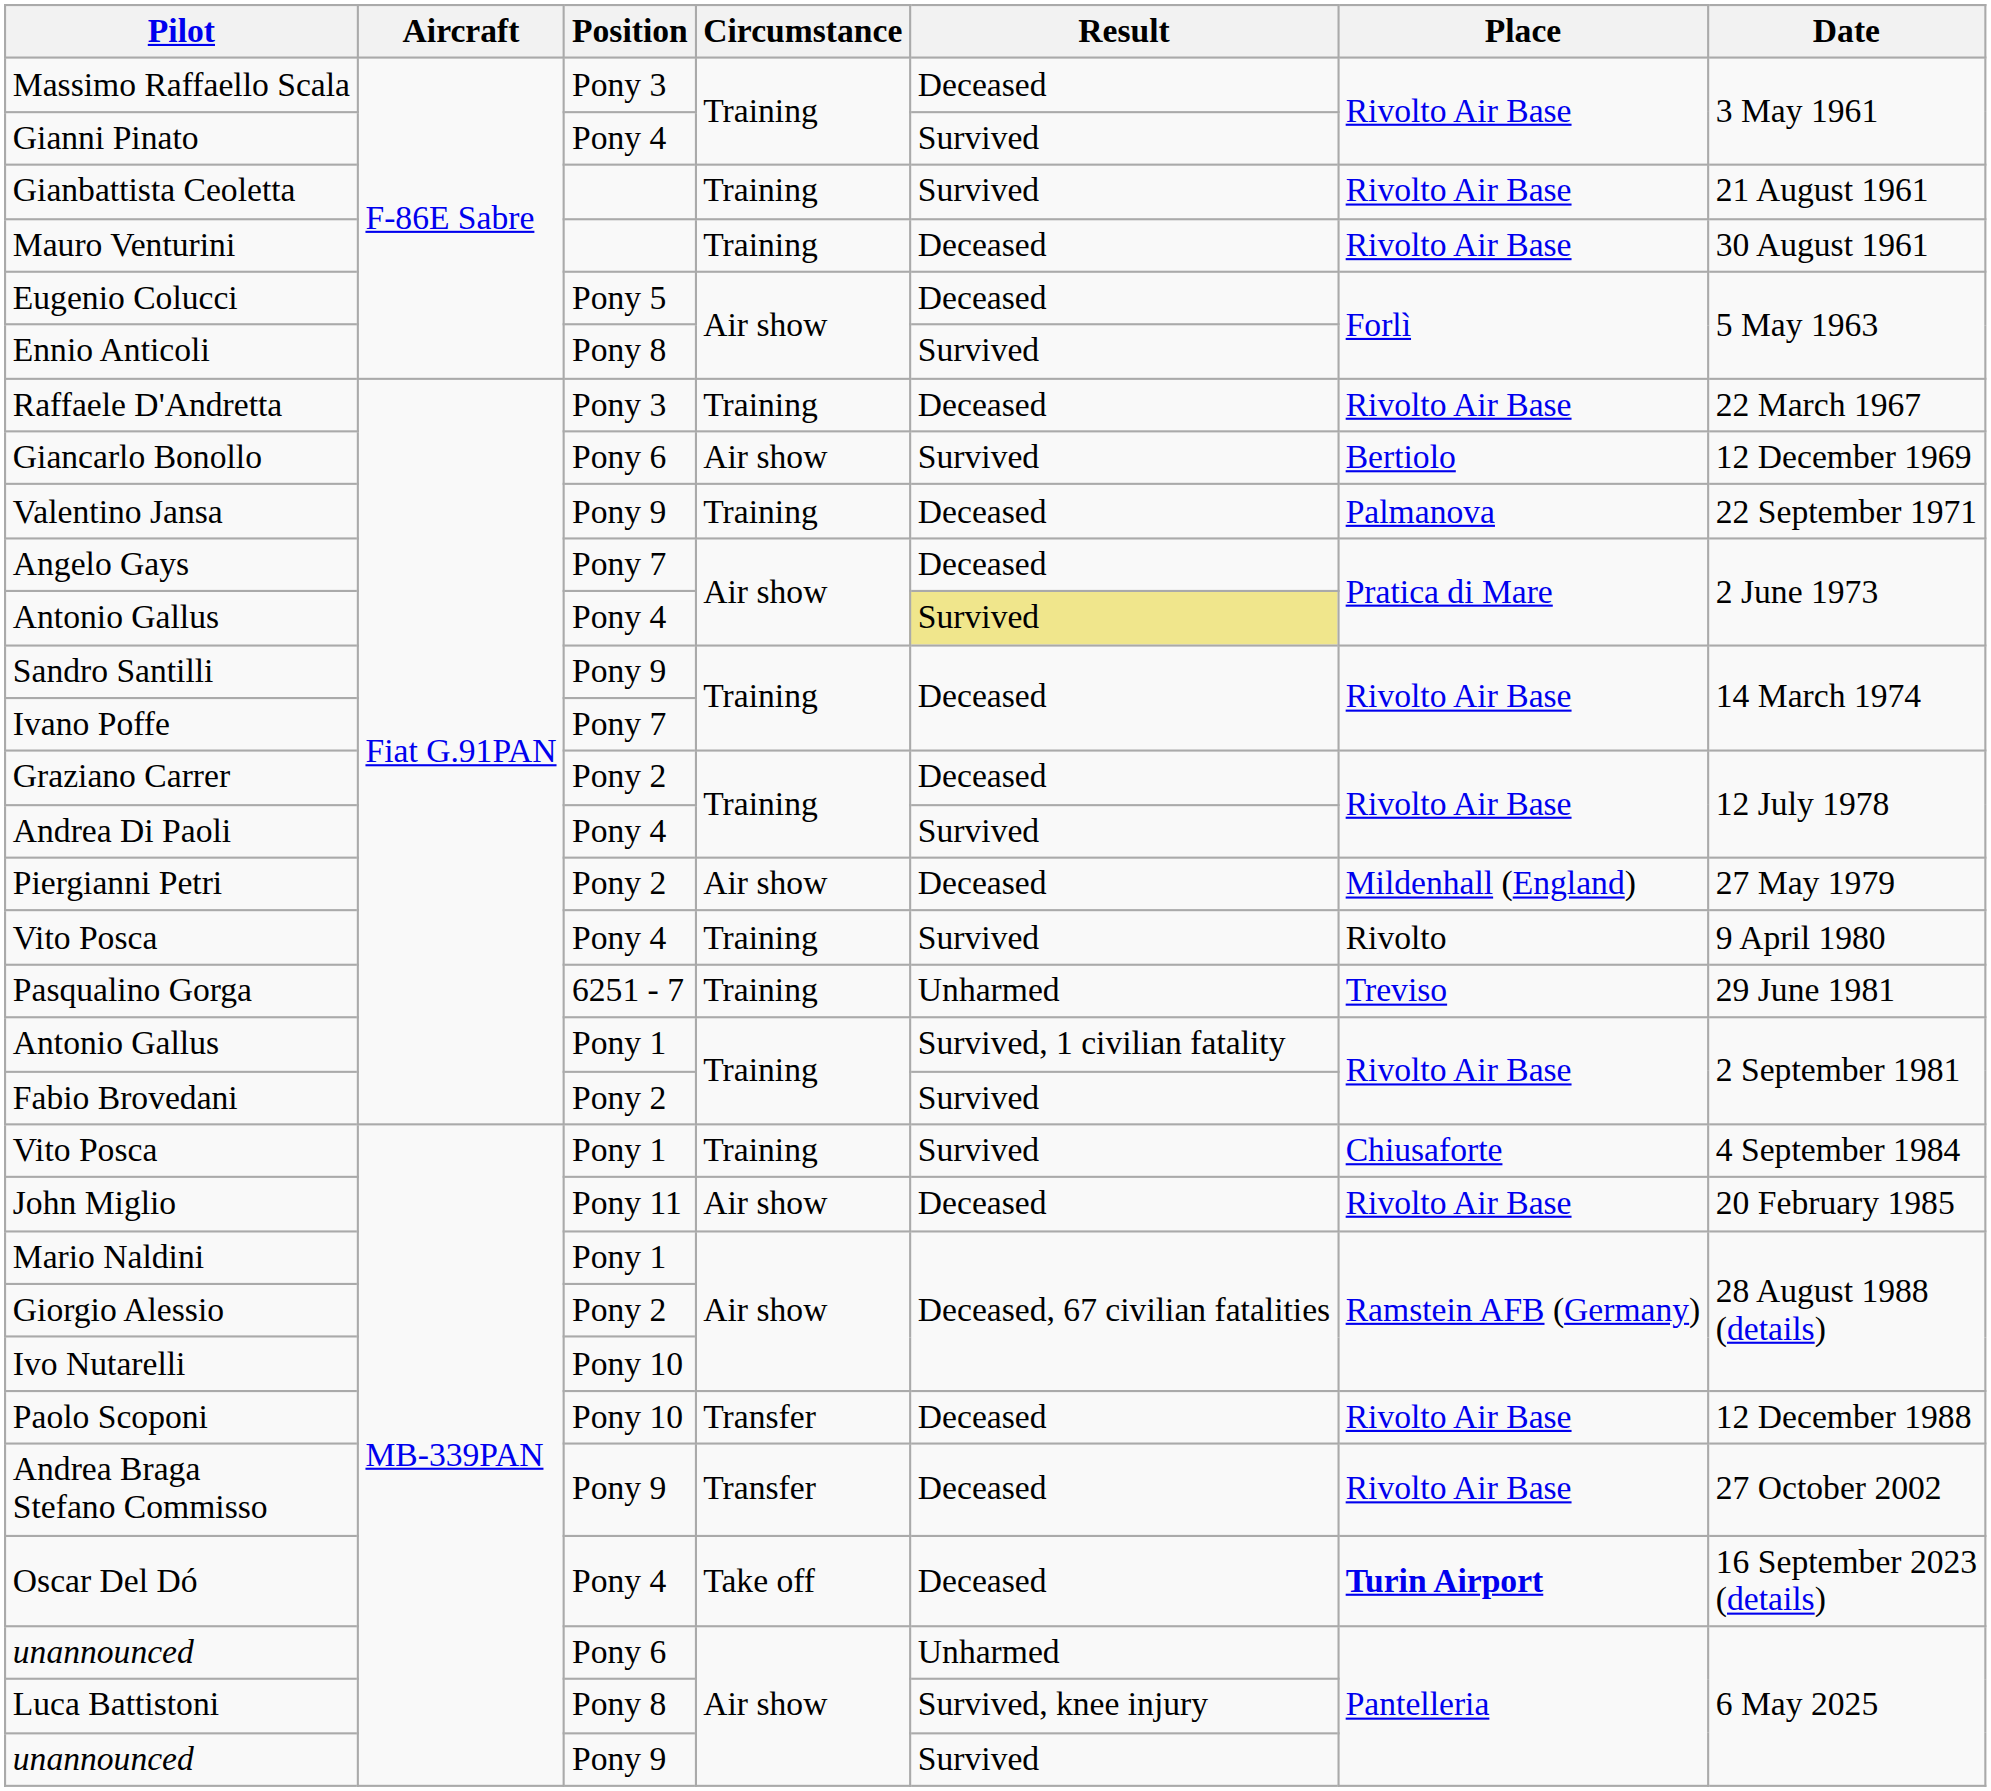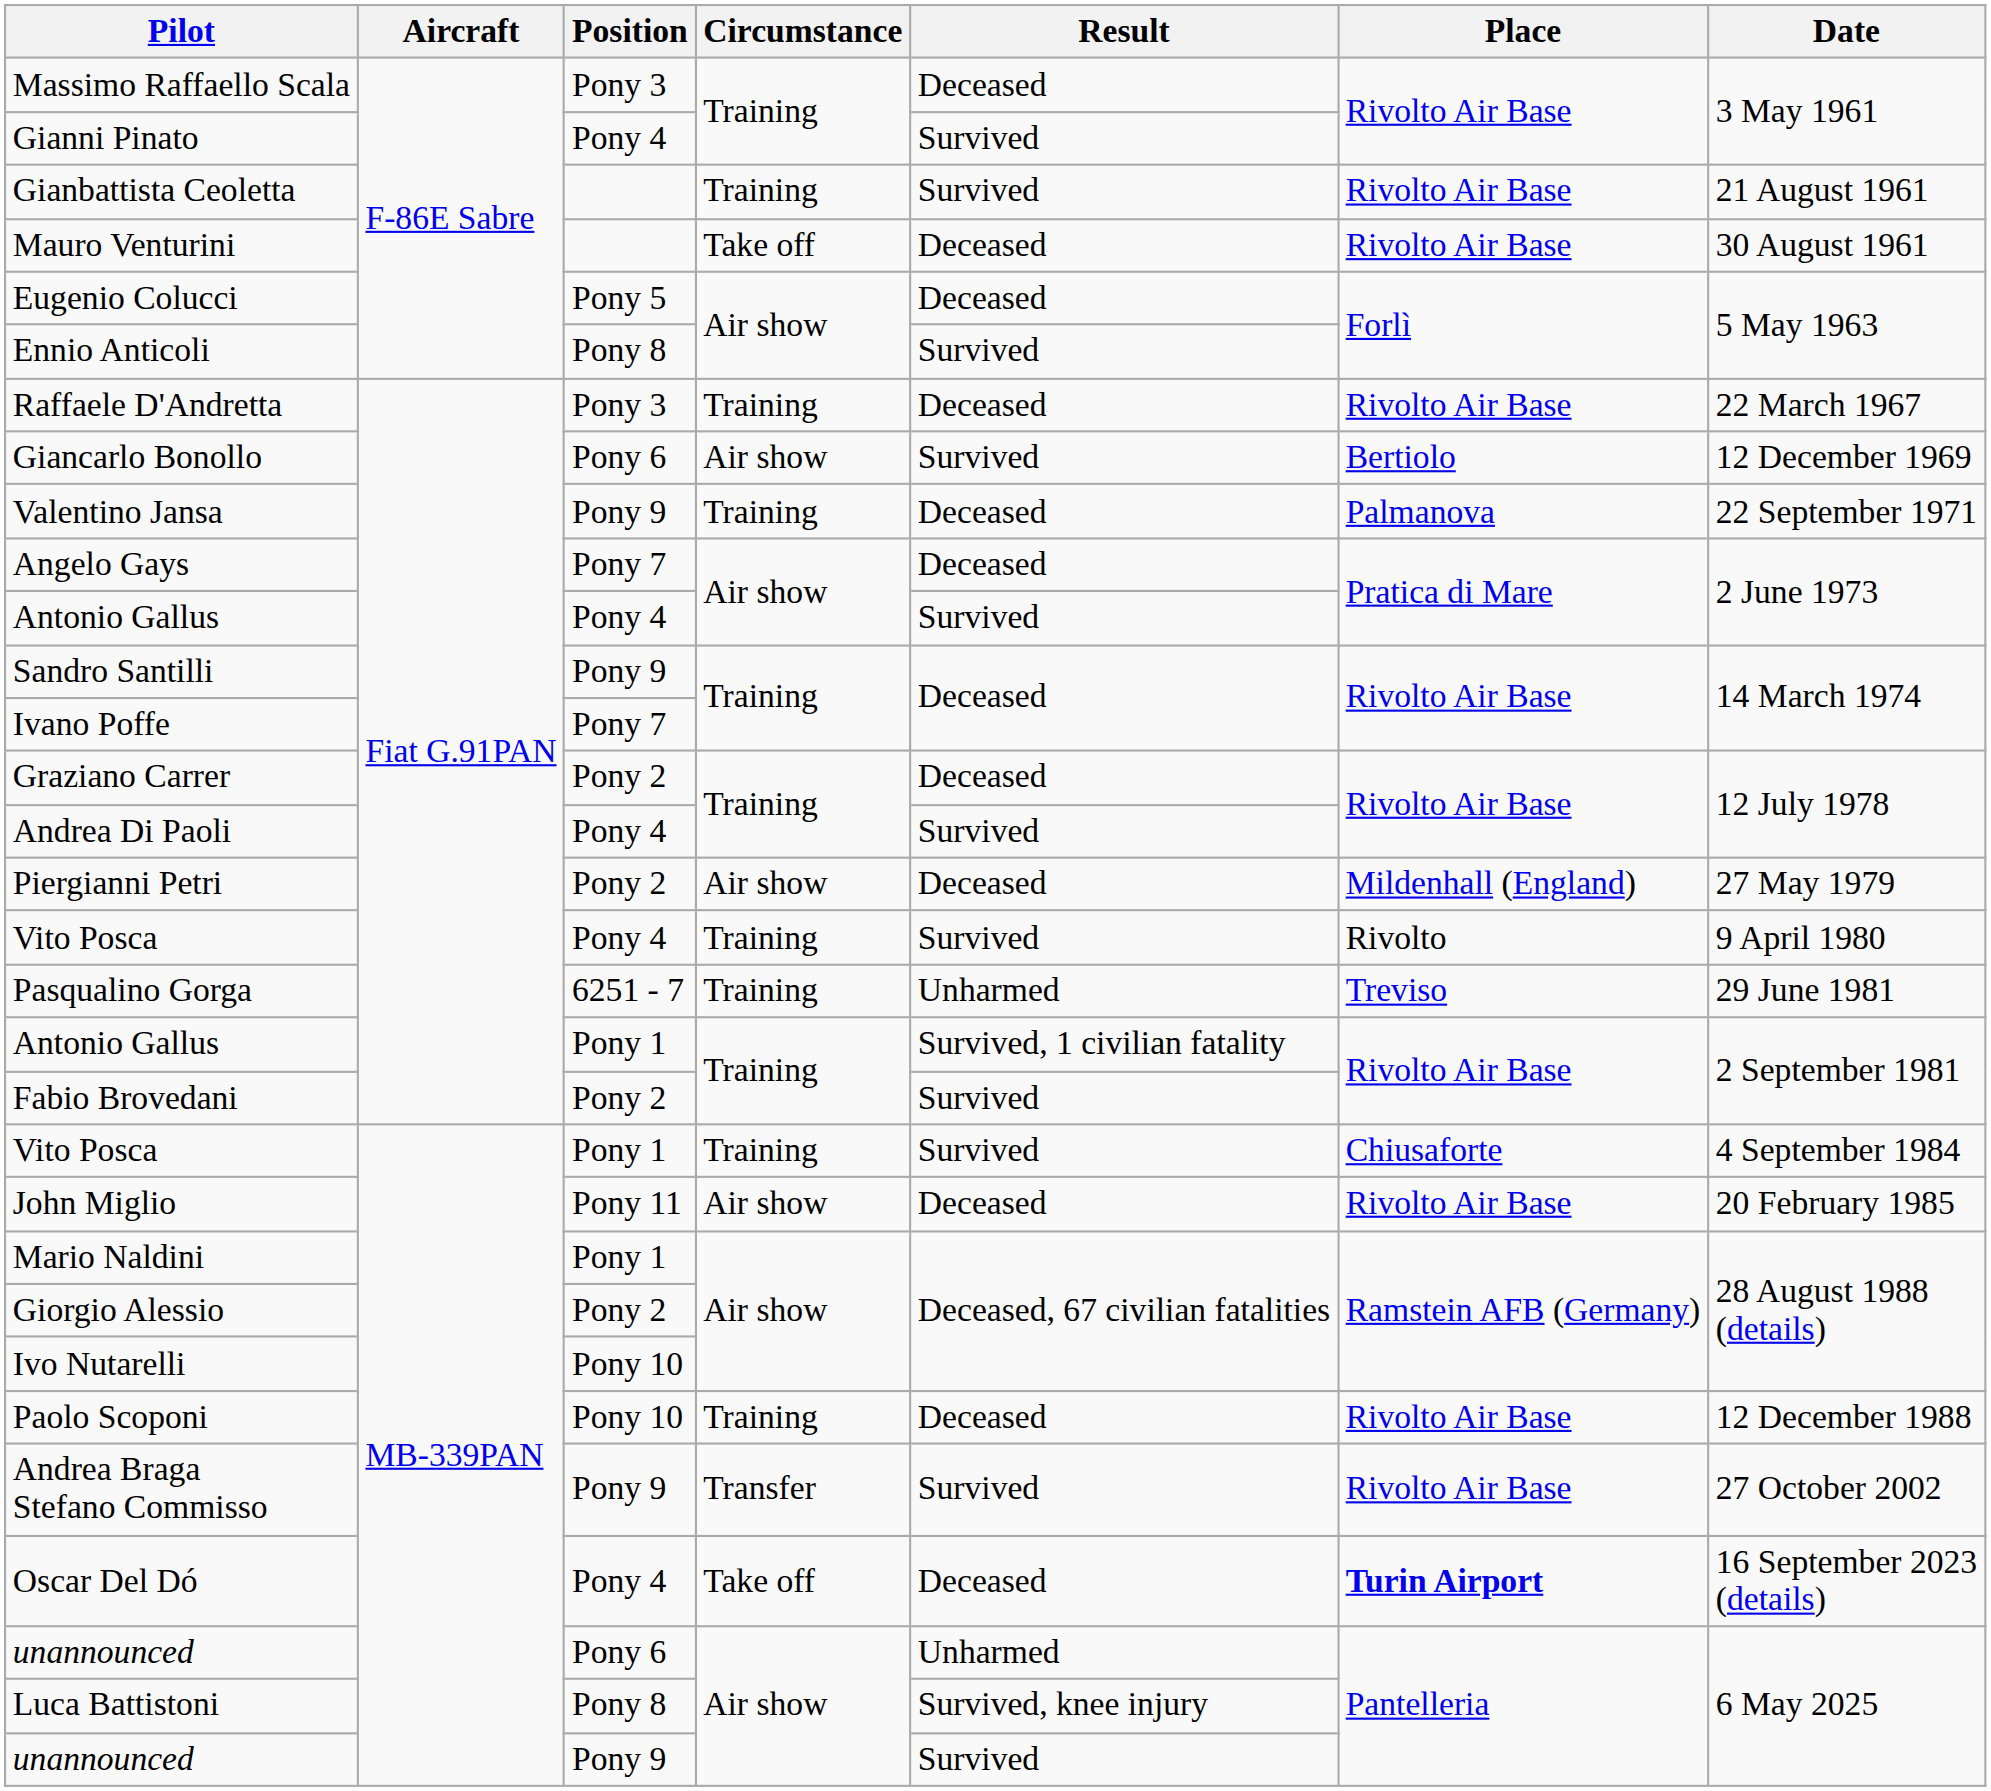 <table class="wikitable">
 <tr>
 <th><a href='#'>Pilot</a></th>
 <th>Aircraft</th>
 <th>Position</th>
 <th>Circumstance</th>
 <th>Result</th>
 <th>Place</th>
 <th>Date</th>
 </tr>
 <tr>
 <td>Massimo Raffaello Scala</td>
 <td rowspan=6><a href='#'>F-86E Sabre</a></td>
 <td>Pony 3</td>
 <td rowspan=2>Training</td>
 <td>Deceased</td>
 <td rowspan=2><a href='#'>Rivolto Air Base</a></td>
 <td rowspan=2>3 May 1961</td>
 </tr>
 <tr>
 <td>Gianni Pinato</td>
 <td>Pony 4</td>
 <td>Survived</td>
 </tr>
 <tr>
 <td>Gianbattista Ceoletta</td>
 <td></td>
 <td>Training</td>
 <td>Survived</td>
 <td><a href='#'>Rivolto Air Base</a></td>
 <td>21 August 1961</td>
 </tr>
 <tr>
 <td>Mauro Venturini</td>
 <td></td>
-<td>Training</td>
+<td>Take off</td>
 <td>Deceased</td>
 <td><a href='#'>Rivolto Air Base</a></td>
 <td>30 August 1961</td>
 </tr>
 <tr>
 <td>Eugenio Colucci</td>
 <td>Pony 5</td>
 <td rowspan=2>Air show</td>
 <td>Deceased</td>
 <td rowspan=2><a href='#'>Forlì</a></td>
 <td rowspan=2>5 May 1963</td>
 </tr>
 <tr>
 <td>Ennio Anticoli</td>
 <td>Pony 8</td>
 <td>Survived</td>
 </tr>
 <tr>
 <td>Raffaele D'Andretta</td>
 <td rowspan=14><a href='#'>Fiat G.91PAN</a></td>
 <td>Pony 3</td>
 <td>Training</td>
 <td>Deceased</td>
 <td><a href='#'>Rivolto Air Base</a></td>
 <td>22 March 1967</td>
 </tr>
 <tr>
 <td>Giancarlo Bonollo</td>
 <td>Pony 6</td>
 <td>Air show</td>
 <td>Survived</td>
 <td><a href='#'>Bertiolo</a></td>
 <td>12 December 1969</td>
 </tr>
 <tr>
 <td>Valentino Jansa</td>
 <td>Pony 9</td>
 <td>Training</td>
 <td>Deceased</td>
 <td><a href='#'>Palmanova</a></td>
 <td>22 September 1971</td>
 </tr>
 <tr>
 <td>Angelo Gays</td>
 <td>Pony 7</td>
 <td rowspan=2>Air show</td>
 <td>Deceased</td>
 <td rowspan=2><a href='#'>Pratica di Mare</a></td>
 <td rowspan=2>2 June 1973</td>
 </tr>
 <tr>
 <td>Antonio Gallus</td>
 <td>Pony 4</td>
-<td style="background: khaki;">Survived</td>
+<td>Survived</td>
 </tr>
 <tr>
 <td>Sandro Santilli</td>
 <td>Pony 9</td>
 <td rowspan=2>Training</td>
 <td rowspan=2>Deceased</td>
 <td rowspan=2><a href='#'>Rivolto Air Base</a></td>
 <td rowspan=2>14 March 1974</td>
 </tr>
 <tr>
 <td>Ivano Poffe</td>
 <td>Pony 7</td>
 </tr>
 <tr>
 <td>Graziano Carrer</td>
 <td>Pony 2</td>
 <td rowspan=2>Training</td>
 <td>Deceased</td>
 <td rowspan=2><a href='#'>Rivolto Air Base</a></td>
 <td rowspan=2>12 July 1978</td>
 </tr>
 <tr>
 <td>Andrea Di Paoli</td>
 <td>Pony 4</td>
 <td>Survived</td>
 </tr>
 <tr>
 <td>Piergianni Petri</td>
 <td>Pony 2</td>
 <td>Air show</td>
 <td>Deceased</td>
 <td><a href='#'>Mildenhall</a> (<a href='#'>England</a>)</td>
 <td>27 May 1979</td>
 </tr>
 <tr>
 <td>Vito Posca</td>
 <td>Pony 4</td>
 <td>Training</td>
 <td>Survived</td>
 <td>Rivolto</td>
 <td>9 April 1980</td>
 </tr>
 <tr>
 <td>Pasqualino Gorga</td>
 <td>6251 - 7</td>
 <td>Training</td>
 <td>Unharmed</td>
 <td><a href='#'>Treviso</a></td>
 <td>29 June 1981</td>
 </tr>
 <tr>
 <td>Antonio Gallus</td>
 <td>Pony 1</td>
 <td rowspan=2>Training</td>
 <td>Survived, 1 civilian fatality</td>
 <td rowspan=2><a href='#'>Rivolto Air Base</a></td>
 <td rowspan=2>2 September 1981</td>
 </tr>
 <tr>
 <td>Fabio Brovedani</td>
 <td>Pony 2</td>
 <td>Survived</td>
 </tr>
 <tr>
 <td>Vito Posca</td>
 <td rowspan=11><a href='#'>MB-339PAN</a></td>
 <td>Pony 1</td>
 <td>Training</td>
 <td>Survived</td>
 <td><a href='#'>Chiusaforte</a></td>
 <td>4 September 1984</td>
 </tr>
 <tr>
 <td>John Miglio</td>
 <td>Pony 11</td>
 <td>Air show</td>
 <td>Deceased</td>
 <td><a href='#'>Rivolto Air Base</a></td>
 <td>20 February 1985</td>
 </tr>
 <tr>
 <td>Mario Naldini</td>
 <td>Pony 1</td>
 <td rowspan=3>Air show</td>
 <td rowspan=3>Deceased, 67 civilian fatalities</td>
 <td rowspan=3><a href='#'>Ramstein AFB</a> (<a href='#'>Germany</a>)</td>
 <td rowspan=3>28 August 1988<br>(<a href='#'>details</a>)</td>
 </tr>
 <tr>
 <td>Giorgio Alessio</td>
 <td>Pony 2</td>
 </tr>
 <tr>
 <td>Ivo Nutarelli</td>
 <td>Pony 10</td>
 </tr>
 <tr>
 <td>Paolo Scoponi</td>
 <td>Pony 10</td>
-<td>Transfer</td>
+<td>Training</td>
 <td>Deceased</td>
 <td><a href='#'>Rivolto Air Base</a></td>
 <td>12 December 1988</td>
 </tr>
 <tr>
 <td>Andrea Braga<br>Stefano Commisso</td>
 <td>Pony 9</td>
 <td>Transfer</td>
-<td>Deceased</td>
+<td>Survived</td>
 <td><a href='#'>Rivolto Air Base</a></td>
 <td>27 October 2002</td>
 </tr>
 <tr>
 <td>Oscar Del Dó</td>
 <td>Pony 4</td>
 <td>Take off</td>
 <td>Deceased</td>
 <td><strong><a href='#'>Turin Airport</a></strong></td>
 <td>16 September 2023<br>(<a href='#'>details</a>)</td>
 </tr>
 <tr>
 <td><em>unannounced</em></td>
 <td>Pony 6</td>
 <td rowspan=3>Air show</td>
 <td>Unharmed</td>
 <td rowspan=3><a href='#'>Pantelleria</a></td>
 <td rowspan=3>6 May 2025</td>
 </tr>
 <tr>
 <td>Luca Battistoni</td>
 <td>Pony 8</td>
 <td>Survived, knee injury</td>
 </tr>
 <tr>
 <td><em>unannounced</em></td>
 <td>Pony 9</td>
 <td>Survived</td>
 </tr>
 </table>
